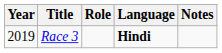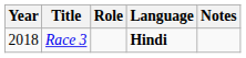 <table class="wikitable sortable plainrowheaders">
 <tr style="background:#ccc; text-align:center;">
 <th scope="col">Year</th>
 <th scope="col">Title</th>
 <th scope="col">Role</th>
 <th scope="col" class="unsortable">Language</th>
 <th scope="col">Notes</th>
 </tr>
 <tr>
-<td>2019</td>
+<td>2018</td>
 <td><em><a href='#'>Race 3</a></em></td>
 <td></td>
 <td><strong>Hindi</strong></td>
 <td></td>
 </tr>
 </table>
